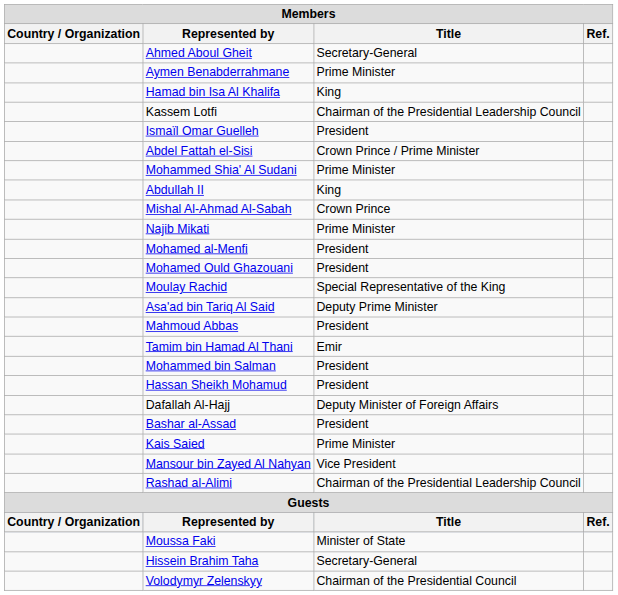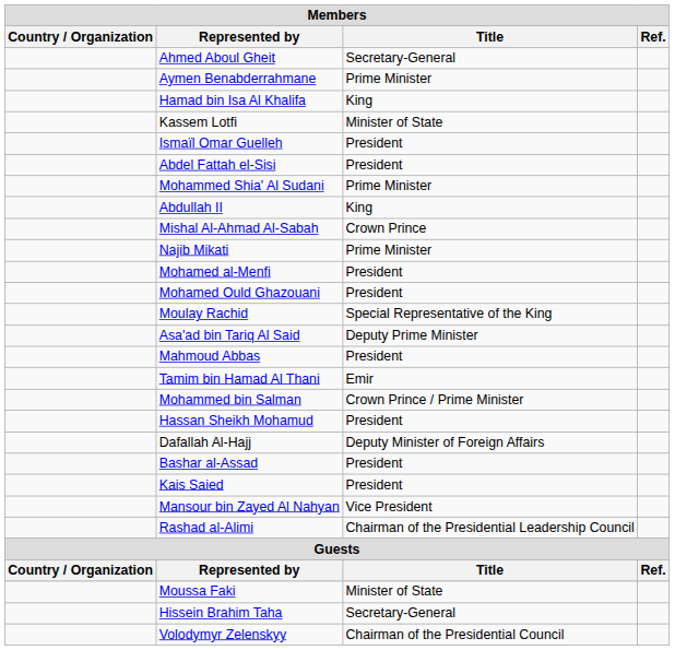 <table class="wikitable sortable">
 <tr>
 <td colspan="4" style="text-align: center; background:Gainsboro"><strong>Members</strong><br></td>
 </tr>
 <tr>
 <th>Country / Organization</th>
 <th>Represented by</th>
 <th>Title</th>
 <th>Ref.</th>
 </tr>
 <tr>
 <td></td>
 <td><a href='#'>Ahmed Aboul Gheit</a></td>
 <td>Secretary-General</td>
 <td></td>
 </tr>
 <tr>
 <td></td>
 <td><a href='#'>Aymen Benabderrahmane</a></td>
 <td>Prime Minister</td>
 <td></td>
 </tr>
 <tr>
 <td></td>
 <td><a href='#'>Hamad bin Isa Al Khalifa</a></td>
 <td>King</td>
 <td></td>
 </tr>
 <tr>
 <td></td>
 <td>Kassem Lotfi</td>
-<td>Chairman of the Presidential Leadership Council</td>
+<td>Minister of State</td>
 <td></td>
 </tr>
 <tr>
 <td></td>
 <td><a href='#'>Ismaïl Omar Guelleh</a></td>
 <td>President</td>
 <td></td>
 </tr>
 <tr>
 <td></td>
 <td><a href='#'>Abdel Fattah el-Sisi</a></td>
-<td>Crown Prince / Prime Minister</td>
+<td>President</td>
 <td></td>
 </tr>
 <tr>
 <td></td>
 <td><a href='#'>Mohammed Shia' Al Sudani</a></td>
 <td>Prime Minister</td>
 <td></td>
 </tr>
 <tr>
 <td></td>
 <td><a href='#'>Abdullah II</a></td>
 <td>King</td>
 <td></td>
 </tr>
 <tr>
 <td></td>
 <td><a href='#'>Mishal Al-Ahmad Al-Sabah</a></td>
 <td>Crown Prince</td>
 <td></td>
 </tr>
 <tr>
 <td></td>
 <td><a href='#'>Najib Mikati</a></td>
 <td>Prime Minister</td>
 <td></td>
 </tr>
 <tr>
 <td></td>
 <td><a href='#'>Mohamed al-Menfi</a></td>
 <td>President</td>
 <td></td>
 </tr>
 <tr>
 <td></td>
 <td><a href='#'>Mohamed Ould Ghazouani</a></td>
 <td>President</td>
 <td></td>
 </tr>
 <tr>
 <td></td>
 <td><a href='#'>Moulay Rachid</a></td>
 <td>Special Representative of the King</td>
 <td></td>
 </tr>
 <tr>
 <td></td>
 <td><a href='#'>Asa'ad bin Tariq Al Said</a></td>
 <td>Deputy Prime Minister</td>
 <td></td>
 </tr>
 <tr>
 <td></td>
 <td><a href='#'>Mahmoud Abbas</a></td>
 <td>President</td>
 <td></td>
 </tr>
 <tr>
 <td></td>
 <td><a href='#'>Tamim bin Hamad Al Thani</a></td>
 <td>Emir</td>
 <td></td>
 </tr>
 <tr>
 <td></td>
 <td><a href='#'>Mohammed bin Salman</a></td>
-<td>President</td>
+<td>Crown Prince / Prime Minister</td>
 <td></td>
 </tr>
 <tr>
 <td></td>
 <td><a href='#'>Hassan Sheikh Mohamud</a></td>
 <td>President</td>
 <td></td>
 </tr>
 <tr>
 <td></td>
 <td>Dafallah Al-Hajj</td>
 <td>Deputy Minister of Foreign Affairs</td>
 <td></td>
 </tr>
 <tr>
 <td></td>
 <td><a href='#'>Bashar al-Assad</a></td>
 <td>President</td>
 <td></td>
 </tr>
 <tr>
 <td></td>
 <td><a href='#'>Kais Saied</a></td>
-<td>Prime Minister</td>
+<td>President</td>
 <td></td>
 </tr>
 <tr>
 <td></td>
 <td><a href='#'>Mansour bin Zayed Al Nahyan</a></td>
 <td>Vice President</td>
 <td></td>
 </tr>
 <tr>
 <td></td>
 <td><a href='#'>Rashad al-Alimi</a></td>
 <td>Chairman of the Presidential Leadership Council</td>
 <td></td>
 </tr>
 <tr>
 <td colspan="4" style="text-align: center; background:Gainsboro"><strong>Guests</strong><br></td>
 </tr>
 <tr style="background:LightSteelBlue; text-align:center;">
 <th>Country / Organization</th>
 <th>Represented by</th>
 <th>Title</th>
 <th>Ref.</th>
 </tr>
 <tr>
 <td></td>
 <td><a href='#'>Moussa Faki</a></td>
 <td>Minister of State</td>
 <td></td>
 </tr>
 <tr>
 <td></td>
 <td><a href='#'>Hissein Brahim Taha</a></td>
 <td>Secretary-General</td>
 <td></td>
 </tr>
 <tr>
 <td></td>
 <td><a href='#'>Volodymyr Zelenskyy</a></td>
 <td>Chairman of the Presidential Council</td>
 <td></td>
 </tr>
 </table>
